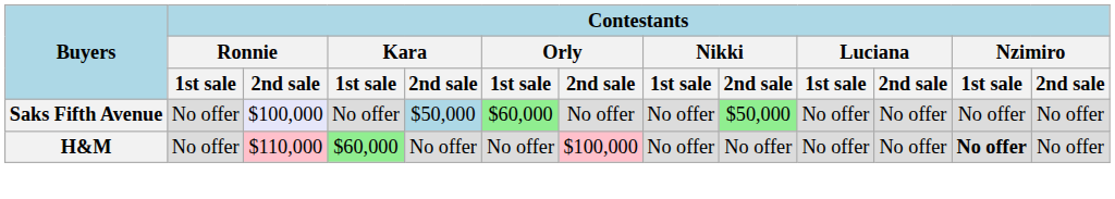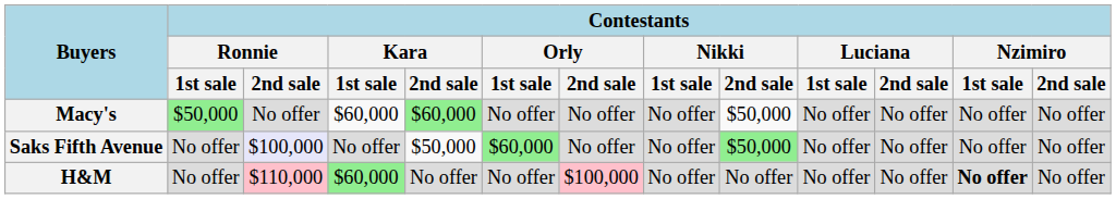 <table class="wikitable" style="text-align:center">
 <tr style="background:lightblue;">
 <td rowspan="3"><strong>Buyers</strong></td>
 <td colspan="12"><strong>Contestants</strong></td>
 </tr>
 <tr>
 <th colspan=2>Ronnie</th>
 <th colspan=2>Kara</th>
 <th colspan=2>Orly</th>
 <th colspan=2>Nikki</th>
 <th colspan=2>Luciana</th>
 <th colspan=2>Nzimiro</th>
 </tr>
 <tr>
 <th>1st sale</th>
 <th>2nd sale</th>
 <th>1st sale</th>
 <th>2nd sale</th>
 <th>1st sale</th>
 <th>2nd sale</th>
 <th>1st sale</th>
 <th>2nd sale</th>
 <th>1st sale</th>
 <th>2nd sale</th>
 <th>1st sale</th>
 <th>2nd sale</th>
 </tr>
 <tr>
+<th>Macy's</th>
+<td style="background:lightgreen;">$50,000</td>
+<td bgcolor=#DCDCDC>No offer</td>
+<td>$60,000</td>
+<td style="background:lightgreen;">$60,000</td>
+<td bgcolor=#DCDCDC>No offer</td>
+<td bgcolor=#DCDCDC>No offer</td>
+<td bgcolor=#DCDCDC>No offer</td>
+<td>$50,000</td>
+<td bgcolor=#DCDCDC>No offer</td>
+<td bgcolor=#DCDCDC>No offer</td>
+<td bgcolor=#DCDCDC>No offer</td>
+<td bgcolor=#DCDCDC>No offer</td>
+</tr>
+<tr>
 <th>Saks Fifth Avenue</th>
 <td bgcolor=#DCDCDC>No offer</td>
 <td style="background: lavender;">$100,000</td>
 <td bgcolor=#DCDCDC>No offer</td>
-<td style="background: lightblue;">$50,000</td>
+<td>$50,000</td>
 <td style="background:lightgreen;">$60,000</td>
 <td bgcolor=#DCDCDC>No offer</td>
 <td bgcolor=#DCDCDC>No offer</td>
 <td style="background:lightgreen;">$50,000</td>
 <td bgcolor=#DCDCDC>No offer</td>
 <td bgcolor=#DCDCDC>No offer</td>
 <td bgcolor=#DCDCDC>No offer</td>
 <td bgcolor=#DCDCDC>No offer</td>
 </tr>
 <tr>
 <th>H&M</th>
 <td bgcolor=#DCDCDC>No offer</td>
 <td style="background:pink;">$110,000</td>
 <td style="background:lightgreen;">$60,000</td>
 <td bgcolor=#DCDCDC>No offer</td>
 <td bgcolor=#DCDCDC>No offer</td>
 <td style="background:pink;">$100,000</td>
 <td bgcolor=#DCDCDC>No offer</td>
 <td bgcolor=#DCDCDC>No offer</td>
 <td bgcolor=#DCDCDC>No offer</td>
 <td bgcolor=#DCDCDC>No offer</td>
 <td bgcolor=#DCDCDC><strong>No offer</strong></td>
 <td bgcolor=#DCDCDC>No offer</td>
 </tr>
 </table>
